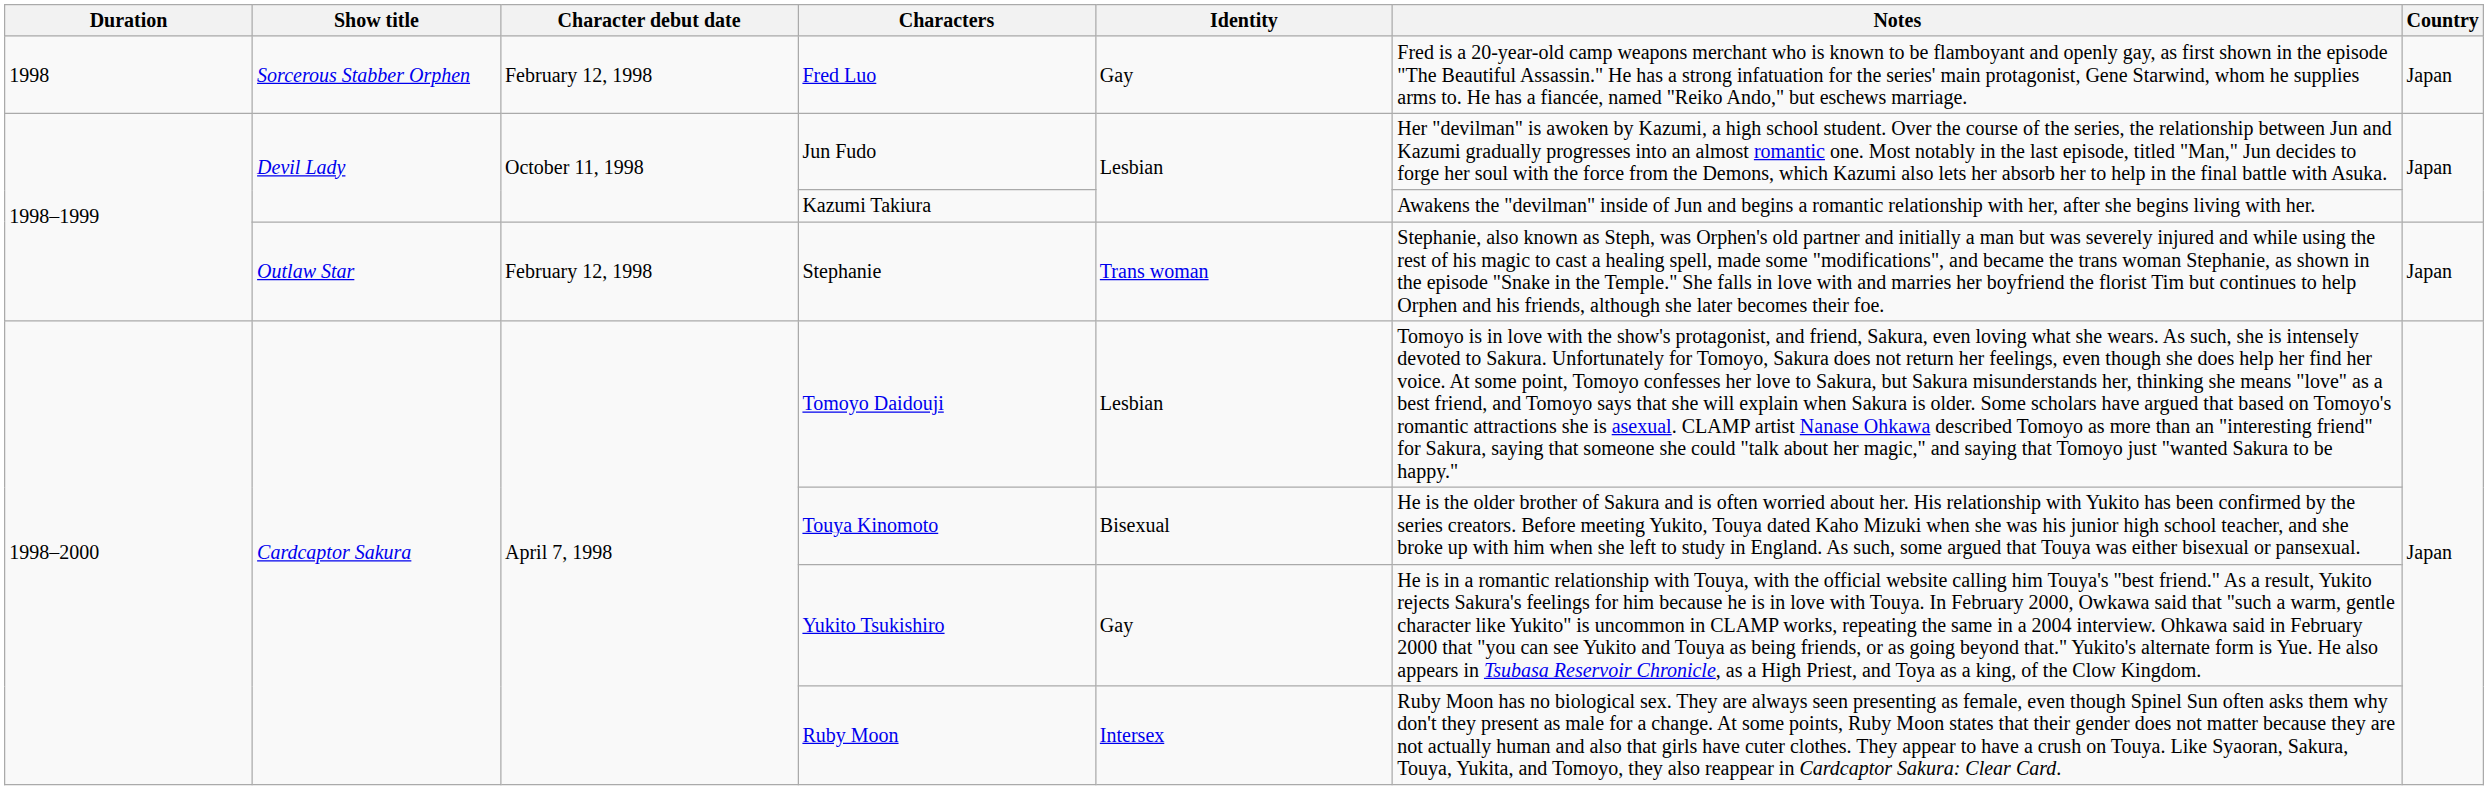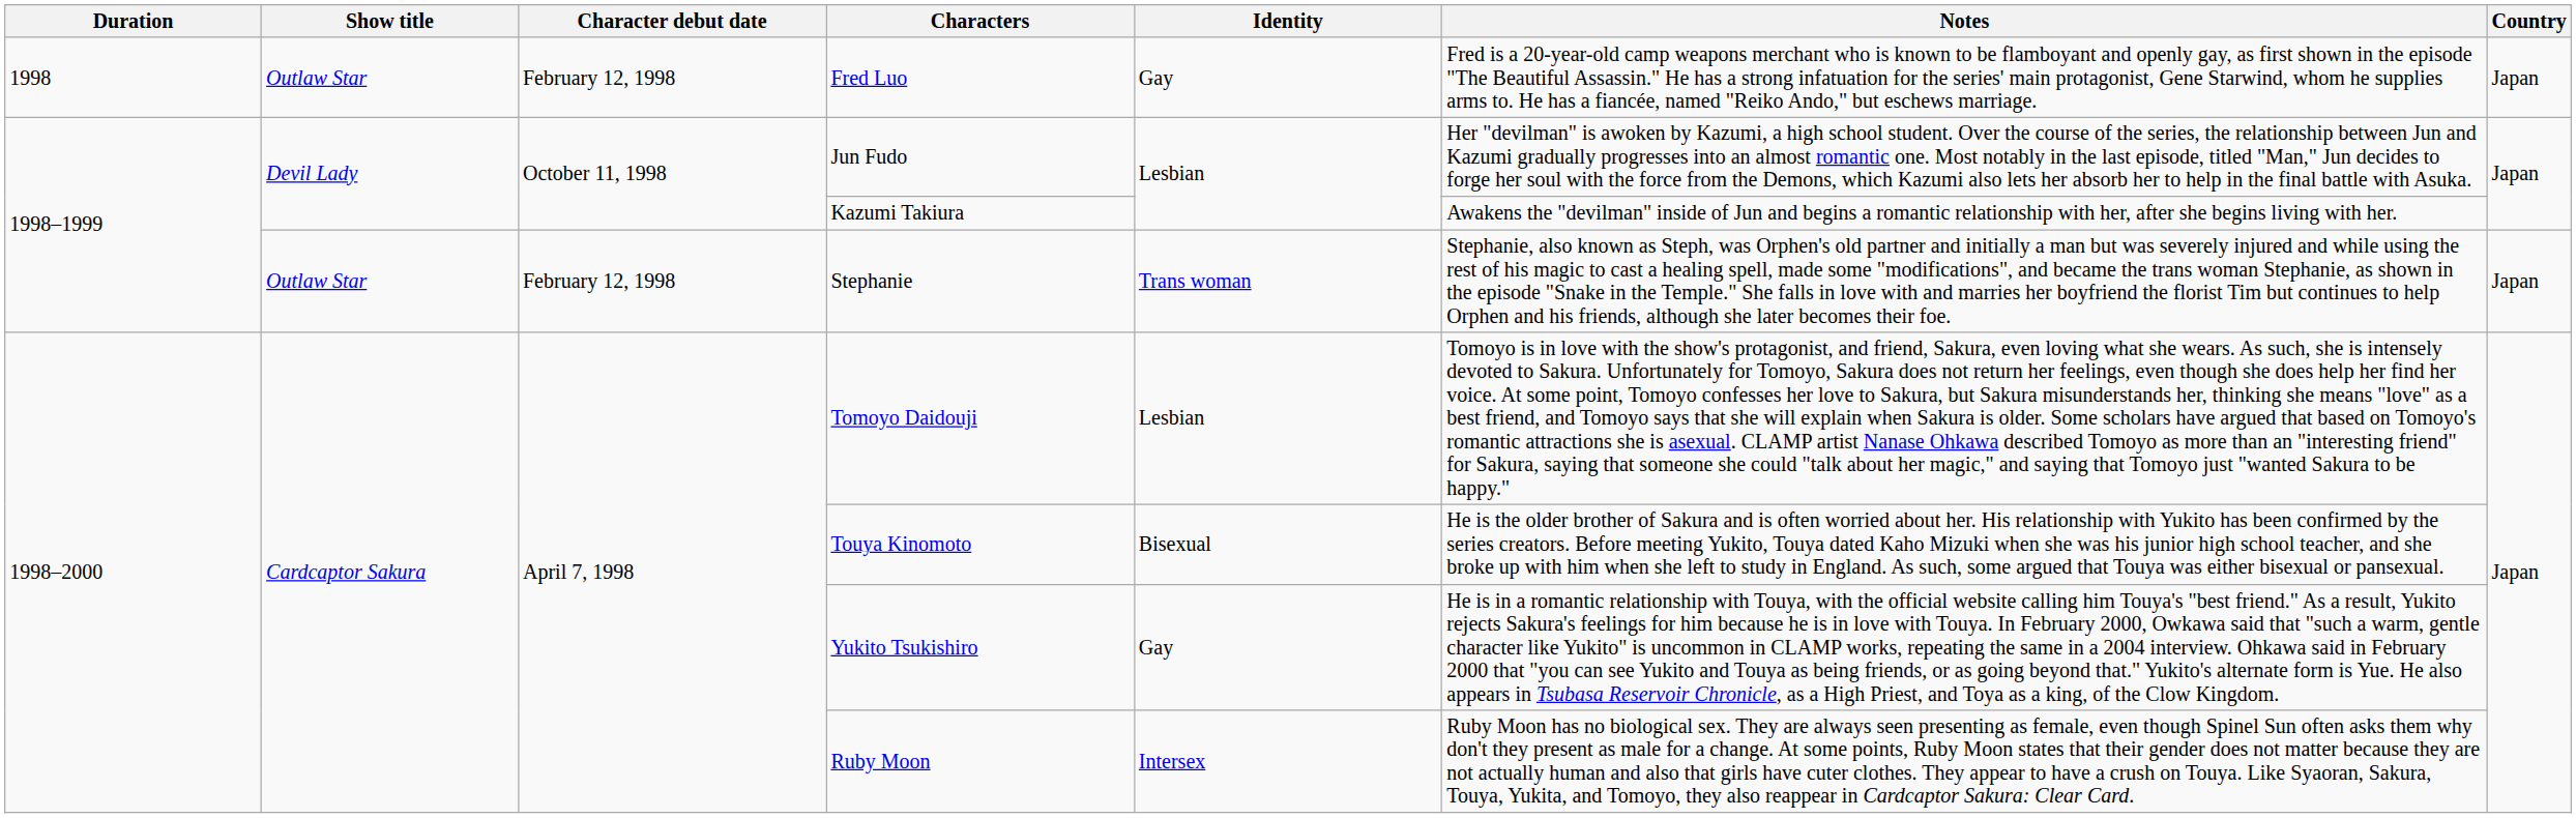 <table class="wikitable sortable" style="width: 100%">
 <tr>
 <th scope="col" style="width:10%;">Duration</th>
 <th scope="col" style="width:10%;">Show title</th>
 <th scope="col" style="width:12%;">Character debut date</th>
 <th scope="col" style="width:12%;">Characters</th>
 <th scope="col" style="width:12%;">Identity</th>
 <th>Notes</th>
 <th>Country</th>
 </tr>
 <tr>
 <td>1998</td>
-<td><em><a href='#'>Sorcerous Stabber Orphen</a></em></td>
+<td><em><a href='#'>Outlaw Star</a></em></td>
 <td>February 12, 1998</td>
 <td><a href='#'>Fred Luo</a></td>
 <td>Gay</td>
 <td>Fred is a 20-year-old camp weapons merchant who is known to be flamboyant and openly gay, as first shown in the episode "The Beautiful Assassin." He has a strong infatuation for the series' main protagonist, Gene Starwind, whom he supplies arms to. He has a fiancée, named "Reiko Ando," but eschews marriage.</td>
 <td>Japan</td>
 </tr>
 <tr>
 <td rowspan="3">1998–1999</td>
 <td rowspan="2"><em><a href='#'>Devil Lady</a></em></td>
 <td rowspan="2">October 11, 1998</td>
 <td>Jun Fudo</td>
 <td rowspan="2">Lesbian</td>
 <td>Her "devilman" is awoken by Kazumi, a high school student. Over the course of the series, the relationship between Jun and Kazumi gradually progresses into an almost <a href='#'>romantic</a> one. Most notably in the last episode, titled "Man," Jun decides to forge her soul with the force from the Demons, which Kazumi also lets her absorb her to help in the final battle with Asuka.</td>
 <td rowspan="2">Japan</td>
 </tr>
 <tr>
 <td>Kazumi Takiura</td>
 <td>Awakens the "devilman" inside of Jun and begins a romantic relationship with her, after she begins living with her.</td>
 </tr>
 <tr>
 <td><em><a href='#'>Outlaw Star</a></em></td>
 <td>February 12, 1998</td>
 <td>Stephanie</td>
 <td><a href='#'>Trans woman</a></td>
 <td>Stephanie, also known as Steph, was Orphen's old partner and initially a man but was severely injured and while using the rest of his magic to cast a healing spell, made some "modifications", and became the trans woman Stephanie, as shown in the episode "Snake in the Temple." She falls in love with and marries her boyfriend the florist Tim but continues to help Orphen and his friends, although she later becomes their foe.</td>
 <td>Japan</td>
 </tr>
 <tr>
 <td rowspan="4">1998–2000</td>
 <td rowspan="4"><em><a href='#'>Cardcaptor Sakura</a></em></td>
 <td rowspan="4">April 7, 1998</td>
 <td><a href='#'>Tomoyo Daidouji</a></td>
 <td>Lesbian</td>
 <td>Tomoyo is in love with the show's protagonist, and friend, Sakura, even loving what she wears. As such, she is intensely devoted to Sakura. Unfortunately for Tomoyo, Sakura does not return her feelings, even though she does help her find her voice. At some point, Tomoyo confesses her love to Sakura, but Sakura misunderstands her, thinking she means "love" as a best friend, and Tomoyo says that she will explain when Sakura is older. Some scholars have argued that based on Tomoyo's romantic attractions she is <a href='#'>asexual</a>. CLAMP artist <a href='#'>Nanase Ohkawa</a> described Tomoyo as more than an "interesting friend" for Sakura, saying that someone she could "talk about her magic," and saying that Tomoyo just "wanted Sakura to be happy."</td>
 <td rowspan="4">Japan</td>
 </tr>
 <tr>
 <td><a href='#'>Touya Kinomoto</a></td>
 <td>Bisexual</td>
 <td>He is the older brother of Sakura and is often worried about her. His relationship with Yukito has been confirmed by the series creators. Before meeting Yukito, Touya dated Kaho Mizuki when she was his junior high school teacher, and she broke up with him when she left to study in England. As such, some argued that Touya was either bisexual or pansexual.</td>
 </tr>
 <tr>
 <td><a href='#'>Yukito Tsukishiro</a></td>
 <td>Gay</td>
 <td>He is in a romantic relationship with Touya, with the official website calling him Touya's "best friend." As a result, Yukito rejects Sakura's feelings for him because he is in love with Touya. In February 2000, Owkawa said that "such a warm, gentle character like Yukito" is uncommon in CLAMP works, repeating the same in a 2004 interview. Ohkawa said in February 2000 that "you can see Yukito and Touya as being friends, or as going beyond that." Yukito's alternate form is Yue. He also appears in <em><a href='#'>Tsubasa Reservoir Chronicle</a></em>, as a High Priest, and Toya as a king, of the Clow Kingdom.</td>
 </tr>
 <tr>
 <td><a href='#'>Ruby Moon</a></td>
 <td><a href='#'>Intersex</a></td>
 <td>Ruby Moon has no biological sex. They are always seen presenting as female, even though Spinel Sun often asks them why don't they present as male for a change. At some points, Ruby Moon states that their gender does not matter because they are not actually human and also that girls have cuter clothes. They appear to have a crush on Touya. Like Syaoran, Sakura, Touya, Yukita, and Tomoyo, they also reappear in <em>Cardcaptor Sakura: Clear Card</em>.</td>
 </tr>
 </table>
